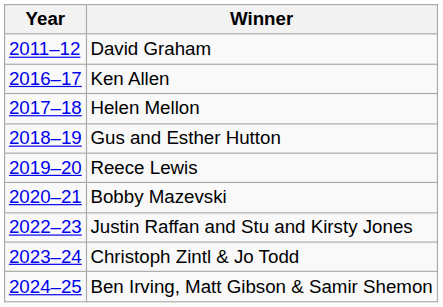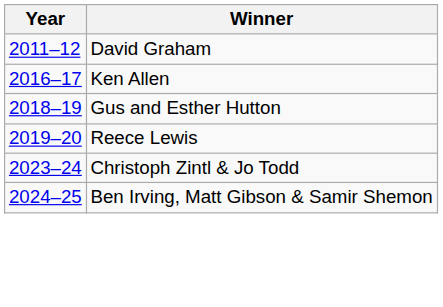 <table class="wikitable" border="1">
 <tr>
 <th>Year</th>
 <th>Winner</th>
 </tr>
 <tr>
 <td><a href='#'>2011–12</a></td>
 <td style="text-align:left;">David Graham</td>
 </tr>
 <tr>
 <td><a href='#'>2016–17</a></td>
 <td style="text-align:left;">Ken Allen</td>
 </tr>
 <tr>
-<td><a href='#'>2017–18</a></td>
-<td style="text-align:left;">Helen Mellon</td>
-</tr>
-<tr>
 <td><a href='#'>2018–19</a></td>
 <td style="text-align:left;">Gus and Esther Hutton</td>
 </tr>
 <tr>
 <td><a href='#'>2019–20</a></td>
 <td style="text-align:left;">Reece Lewis</td>
-</tr>
-<tr>
-<td><a href='#'>2020–21</a></td>
-<td style="text-align:left;">Bobby Mazevski</td>
-</tr>
-<tr>
-<td><a href='#'>2022–23</a></td>
-<td style="text-align:left;">Justin Raffan and Stu and Kirsty Jones</td>
 </tr>
 <tr>
 <td><a href='#'>2023–24</a></td>
 <td>Christoph Zintl & Jo Todd</td>
 </tr>
 <tr>
 <td><a href='#'>2024–25</a></td>
 <td>Ben Irving, Matt Gibson & Samir Shemon</td>
 </tr>
 </table>
